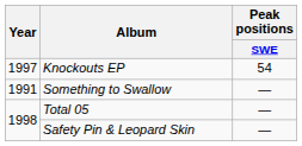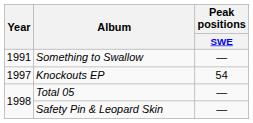 <table class="wikitable">
 <tr>
 <th align="center" rowspan="2" width="10">Year</th>
 <th align="center" rowspan="2" width="230">Album</th>
 <th align="center" colspan="1" width="20">Peak positions</th>
 </tr>
 <tr>
 <th scope="col" style="width:3em;font-size:90%;"><a href='#'>SWE</a><br></th>
 </tr>
 <tr>
+<td style="text-align:center;">1991</td>
+<td><em>Something to Swallow</em></td>
+<td style="text-align:center;">—</td>
+</tr>
+<tr>
 <td style="text-align:center;">1997</td>
 <td><em>Knockouts EP</em></td>
 <td style="text-align:center;">54</td>
-</tr>
-<tr>
-<td style="text-align:center;">1991</td>
-<td><em>Something to Swallow</em></td>
-<td style="text-align:center;">—</td>
 </tr>
 <tr>
 <td style="text-align:center;" rowspan=2>1998</td>
 <td><em>Total 05</em></td>
 <td style="text-align:center;">—</td>
 </tr>
 <tr>
 <td><em>Safety Pin & Leopard Skin</em></td>
 <td style="text-align:center;">—</td>
 </tr>
 </table>
